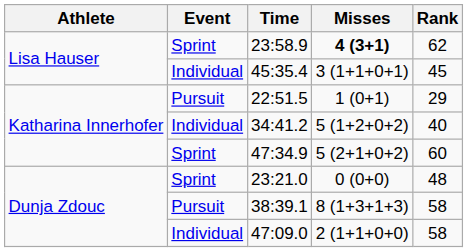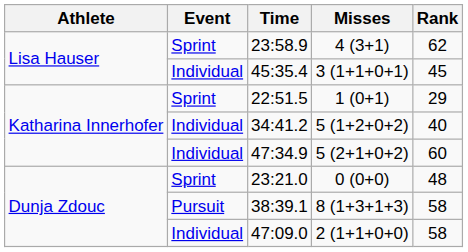 <table class="wikitable" style="font-size:90%">
 <tr>
 <th>Athlete</th>
 <th>Event</th>
 <th>Time</th>
 <th>Misses</th>
 <th>Rank</th>
 </tr>
 <tr align=center>
 <td align=left rowspan=2><a href='#'>Lisa Hauser</a></td>
 <td align=left><a href='#'>Sprint</a></td>
 <td>23:58.9</td>
-<td><strong>4 (3+1)</strong></td>
+<td>4 (3+1)</td>
 <td>62</td>
 </tr>
 <tr align=center>
 <td align=left><a href='#'>Individual</a></td>
 <td>45:35.4</td>
 <td>3 (1+1+0+1)</td>
 <td>45</td>
 </tr>
 <tr align=center>
 <td align=left rowspan=3><a href='#'>Katharina Innerhofer</a></td>
-<td align=left><a href='#'>Pursuit</a></td>
+<td align=left><a href='#'>Sprint</a></td>
 <td>22:51.5</td>
 <td>1 (0+1)</td>
 <td>29</td>
 </tr>
 <tr align=center>
 <td align=left><a href='#'>Individual</a></td>
 <td>34:41.2</td>
 <td>5 (1+2+0+2)</td>
 <td>40</td>
 </tr>
 <tr align=center>
-<td align=left><a href='#'>Sprint</a></td>
+<td align=left><a href='#'>Individual</a></td>
 <td>47:34.9</td>
 <td>5 (2+1+0+2)</td>
 <td>60</td>
 </tr>
 <tr align=center>
 <td align=left rowspan=3><a href='#'>Dunja Zdouc</a></td>
 <td align=left><a href='#'>Sprint</a></td>
 <td>23:21.0</td>
 <td>0 (0+0)</td>
 <td>48</td>
 </tr>
 <tr align=center>
 <td align=left><a href='#'>Pursuit</a></td>
 <td>38:39.1</td>
 <td>8 (1+3+1+3)</td>
 <td>58</td>
 </tr>
 <tr align=center>
 <td align=left><a href='#'>Individual</a></td>
 <td>47:09.0</td>
 <td>2 (1+1+0+0)</td>
 <td>58</td>
 </tr>
 </table>
